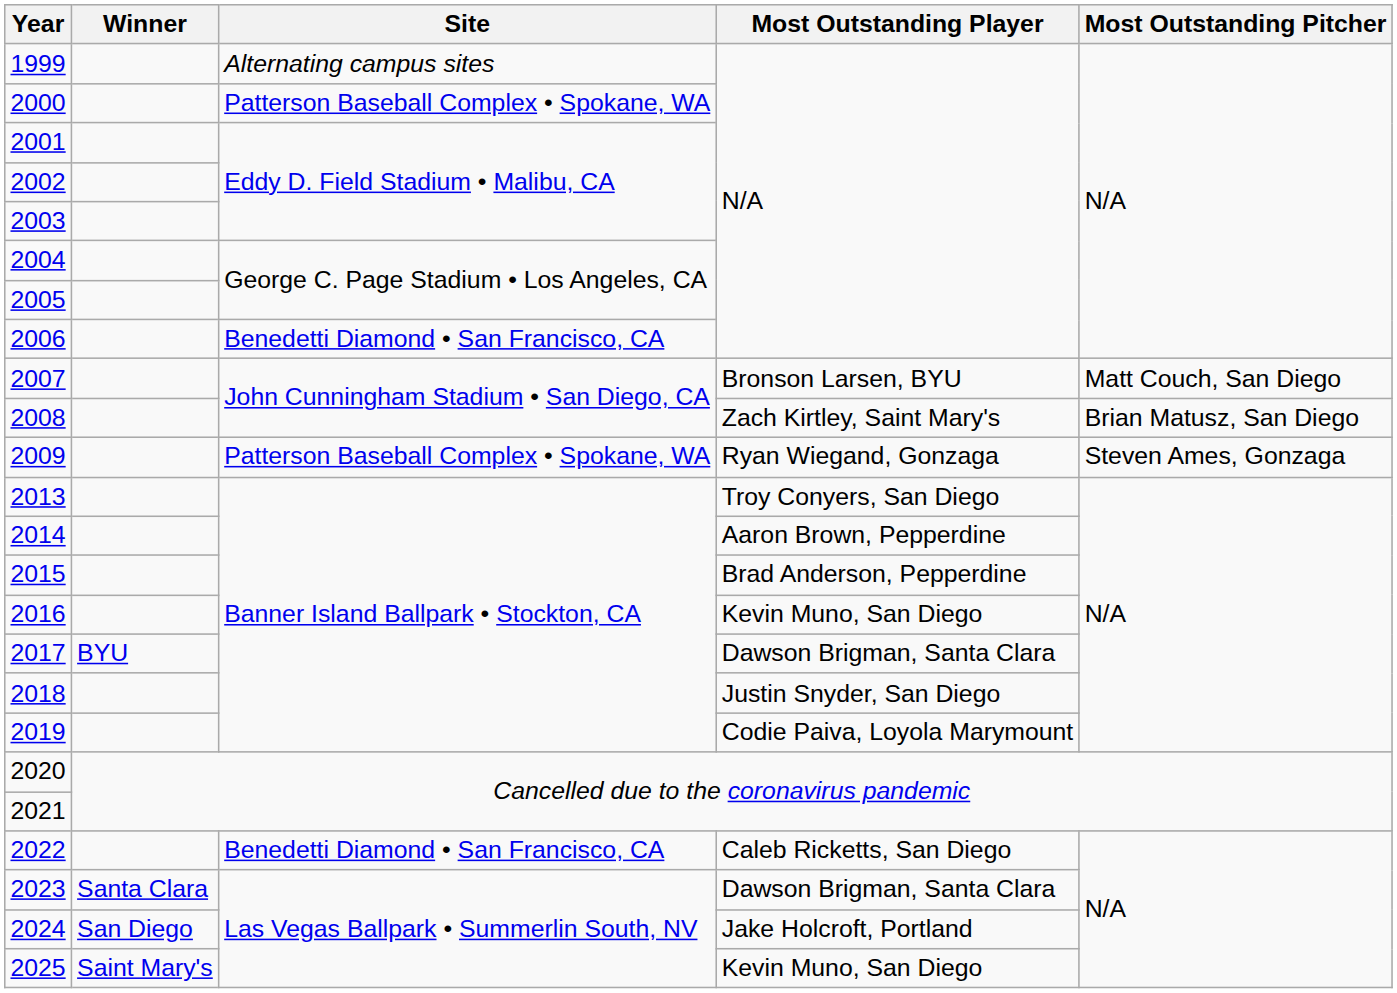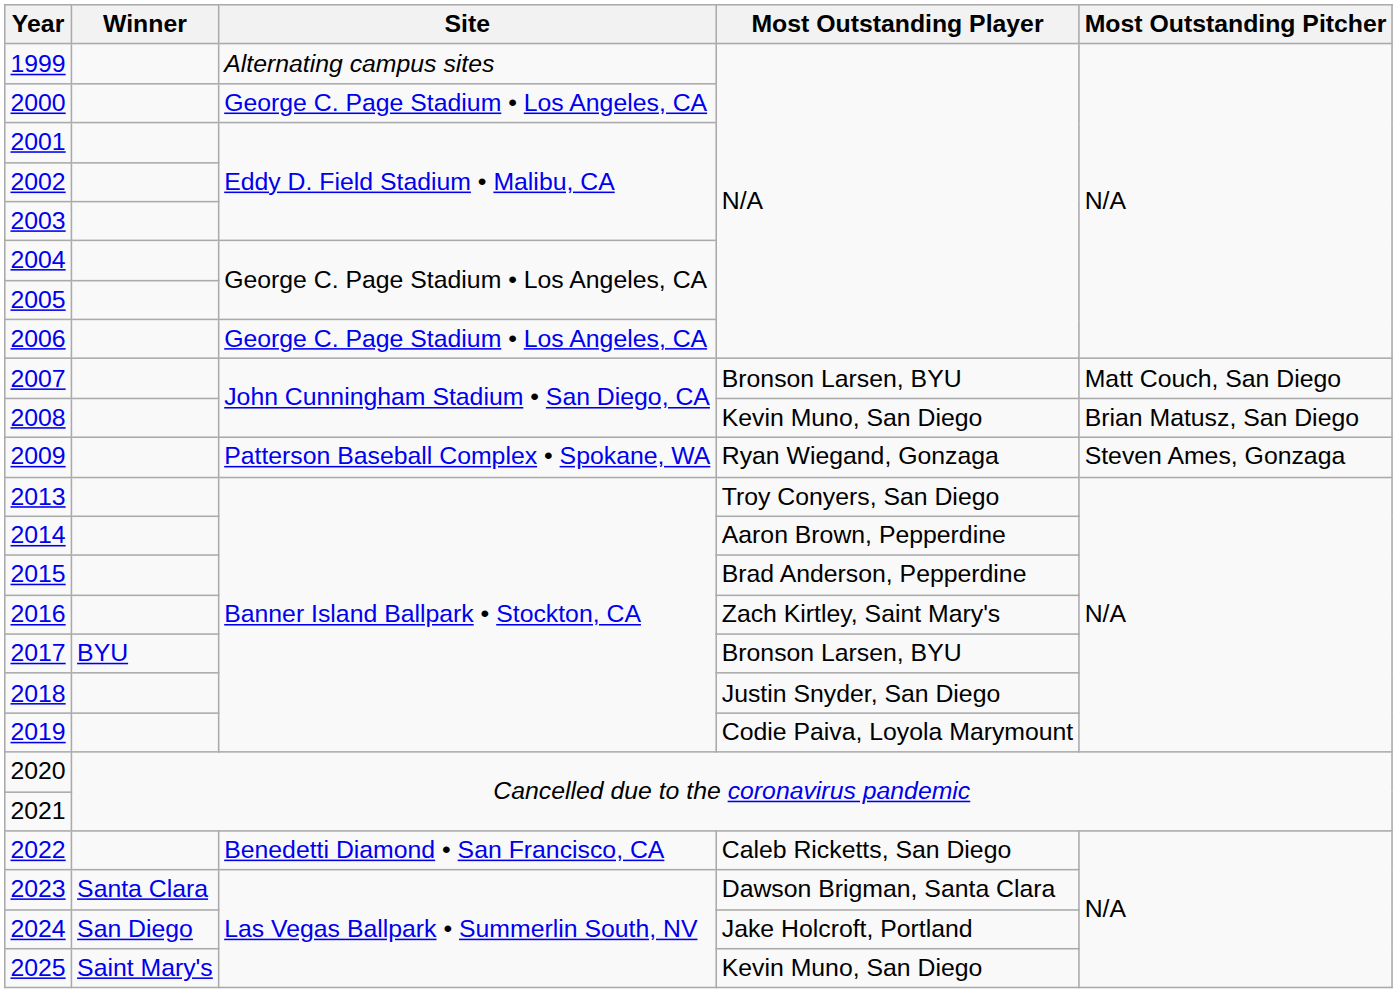 <table class=wikitable>
 <tr>
 <th>Year</th>
 <th>Winner</th>
 <th>Site</th>
 <th>Most Outstanding Player</th>
 <th>Most Outstanding Pitcher</th>
 </tr>
 <tr>
 <td><a href='#'>1999</a></td>
 <td></td>
 <td><em>Alternating campus sites</em></td>
 <td rowspan="8">N/A</td>
 <td rowspan="8">N/A</td>
 </tr>
 <tr>
 <td><a href='#'>2000</a></td>
 <td></td>
-<td><a href='#'>Patterson Baseball Complex</a> • <a href='#'>Spokane, WA</a></td>
+<td><a href='#'>George C. Page Stadium</a> • <a href='#'>Los Angeles, CA</a></td>
 </tr>
 <tr>
 <td><a href='#'>2001</a></td>
 <td></td>
 <td rowspan="3"><a href='#'>Eddy D. Field Stadium</a> • <a href='#'>Malibu, CA</a></td>
 </tr>
 <tr>
 <td><a href='#'>2002</a></td>
 <td></td>
 </tr>
 <tr>
 <td><a href='#'>2003</a></td>
 <td></td>
 </tr>
 <tr>
 <td><a href='#'>2004</a></td>
 <td></td>
 <td rowspan="2">George C. Page Stadium • Los Angeles, CA</td>
 </tr>
 <tr>
 <td><a href='#'>2005</a></td>
 <td></td>
 </tr>
 <tr>
 <td><a href='#'>2006</a></td>
 <td></td>
-<td><a href='#'>Benedetti Diamond</a> • <a href='#'>San Francisco, CA</a></td>
+<td><a href='#'>George C. Page Stadium</a> • <a href='#'>Los Angeles, CA</a></td>
 </tr>
 <tr>
 <td><a href='#'>2007</a></td>
 <td></td>
 <td rowspan="2"><a href='#'>John Cunningham Stadium</a> • <a href='#'>San Diego, CA</a></td>
 <td>Bronson Larsen, BYU</td>
 <td>Matt Couch, San Diego</td>
 </tr>
 <tr>
 <td><a href='#'>2008</a></td>
 <td></td>
-<td>Zach Kirtley, Saint Mary's</td>
+<td>Kevin Muno, San Diego</td>
 <td>Brian Matusz, San Diego</td>
 </tr>
 <tr>
 <td><a href='#'>2009</a></td>
 <td></td>
 <td><a href='#'>Patterson Baseball Complex</a> • <a href='#'>Spokane, WA</a></td>
 <td>Ryan Wiegand, Gonzaga</td>
 <td>Steven Ames, Gonzaga</td>
 </tr>
 <tr>
 <td><a href='#'>2013</a></td>
 <td></td>
 <td rowspan="7"><a href='#'>Banner Island Ballpark</a> • <a href='#'>Stockton, CA</a></td>
 <td>Troy Conyers, San Diego</td>
 <td rowspan="7">N/A</td>
 </tr>
 <tr>
 <td><a href='#'>2014</a></td>
 <td></td>
 <td>Aaron Brown, Pepperdine</td>
 </tr>
 <tr>
 <td><a href='#'>2015</a></td>
 <td></td>
 <td>Brad Anderson, Pepperdine</td>
 </tr>
 <tr>
 <td><a href='#'>2016</a></td>
 <td></td>
-<td>Kevin Muno, San Diego</td>
+<td>Zach Kirtley, Saint Mary's</td>
 </tr>
 <tr>
 <td><a href='#'>2017</a></td>
 <td><a href='#'>BYU</a></td>
-<td>Dawson Brigman, Santa Clara</td>
+<td>Bronson Larsen, BYU</td>
 </tr>
 <tr>
 <td><a href='#'>2018</a></td>
 <td></td>
 <td>Justin Snyder, San Diego</td>
 </tr>
 <tr>
 <td><a href='#'>2019</a></td>
 <td></td>
 <td>Codie Paiva, Loyola Marymount</td>
 </tr>
 <tr>
 <td>2020</td>
 <td colspan="4" rowspan="2" align="center"><em>Cancelled due to the <a href='#'>coronavirus pandemic</a></em></td>
 </tr>
 <tr>
 <td>2021</td>
 </tr>
 <tr>
 <td><a href='#'>2022</a></td>
 <td></td>
 <td><a href='#'>Benedetti Diamond</a> • <a href='#'>San Francisco, CA</a></td>
 <td>Caleb Ricketts, San Diego</td>
 <td rowspan="4">N/A</td>
 </tr>
 <tr>
 <td><a href='#'>2023</a></td>
 <td><a href='#'>Santa Clara</a></td>
 <td rowspan="3"><a href='#'>Las Vegas Ballpark</a> • <a href='#'>Summerlin South, NV</a></td>
 <td>Dawson Brigman, Santa Clara</td>
 </tr>
 <tr>
 <td><a href='#'>2024</a></td>
 <td><a href='#'>San Diego</a></td>
 <td>Jake Holcroft, Portland</td>
 </tr>
 <tr>
 <td><a href='#'>2025</a></td>
 <td><a href='#'>Saint Mary's</a></td>
 <td>Kevin Muno, San Diego</td>
 </tr>
 </table>
